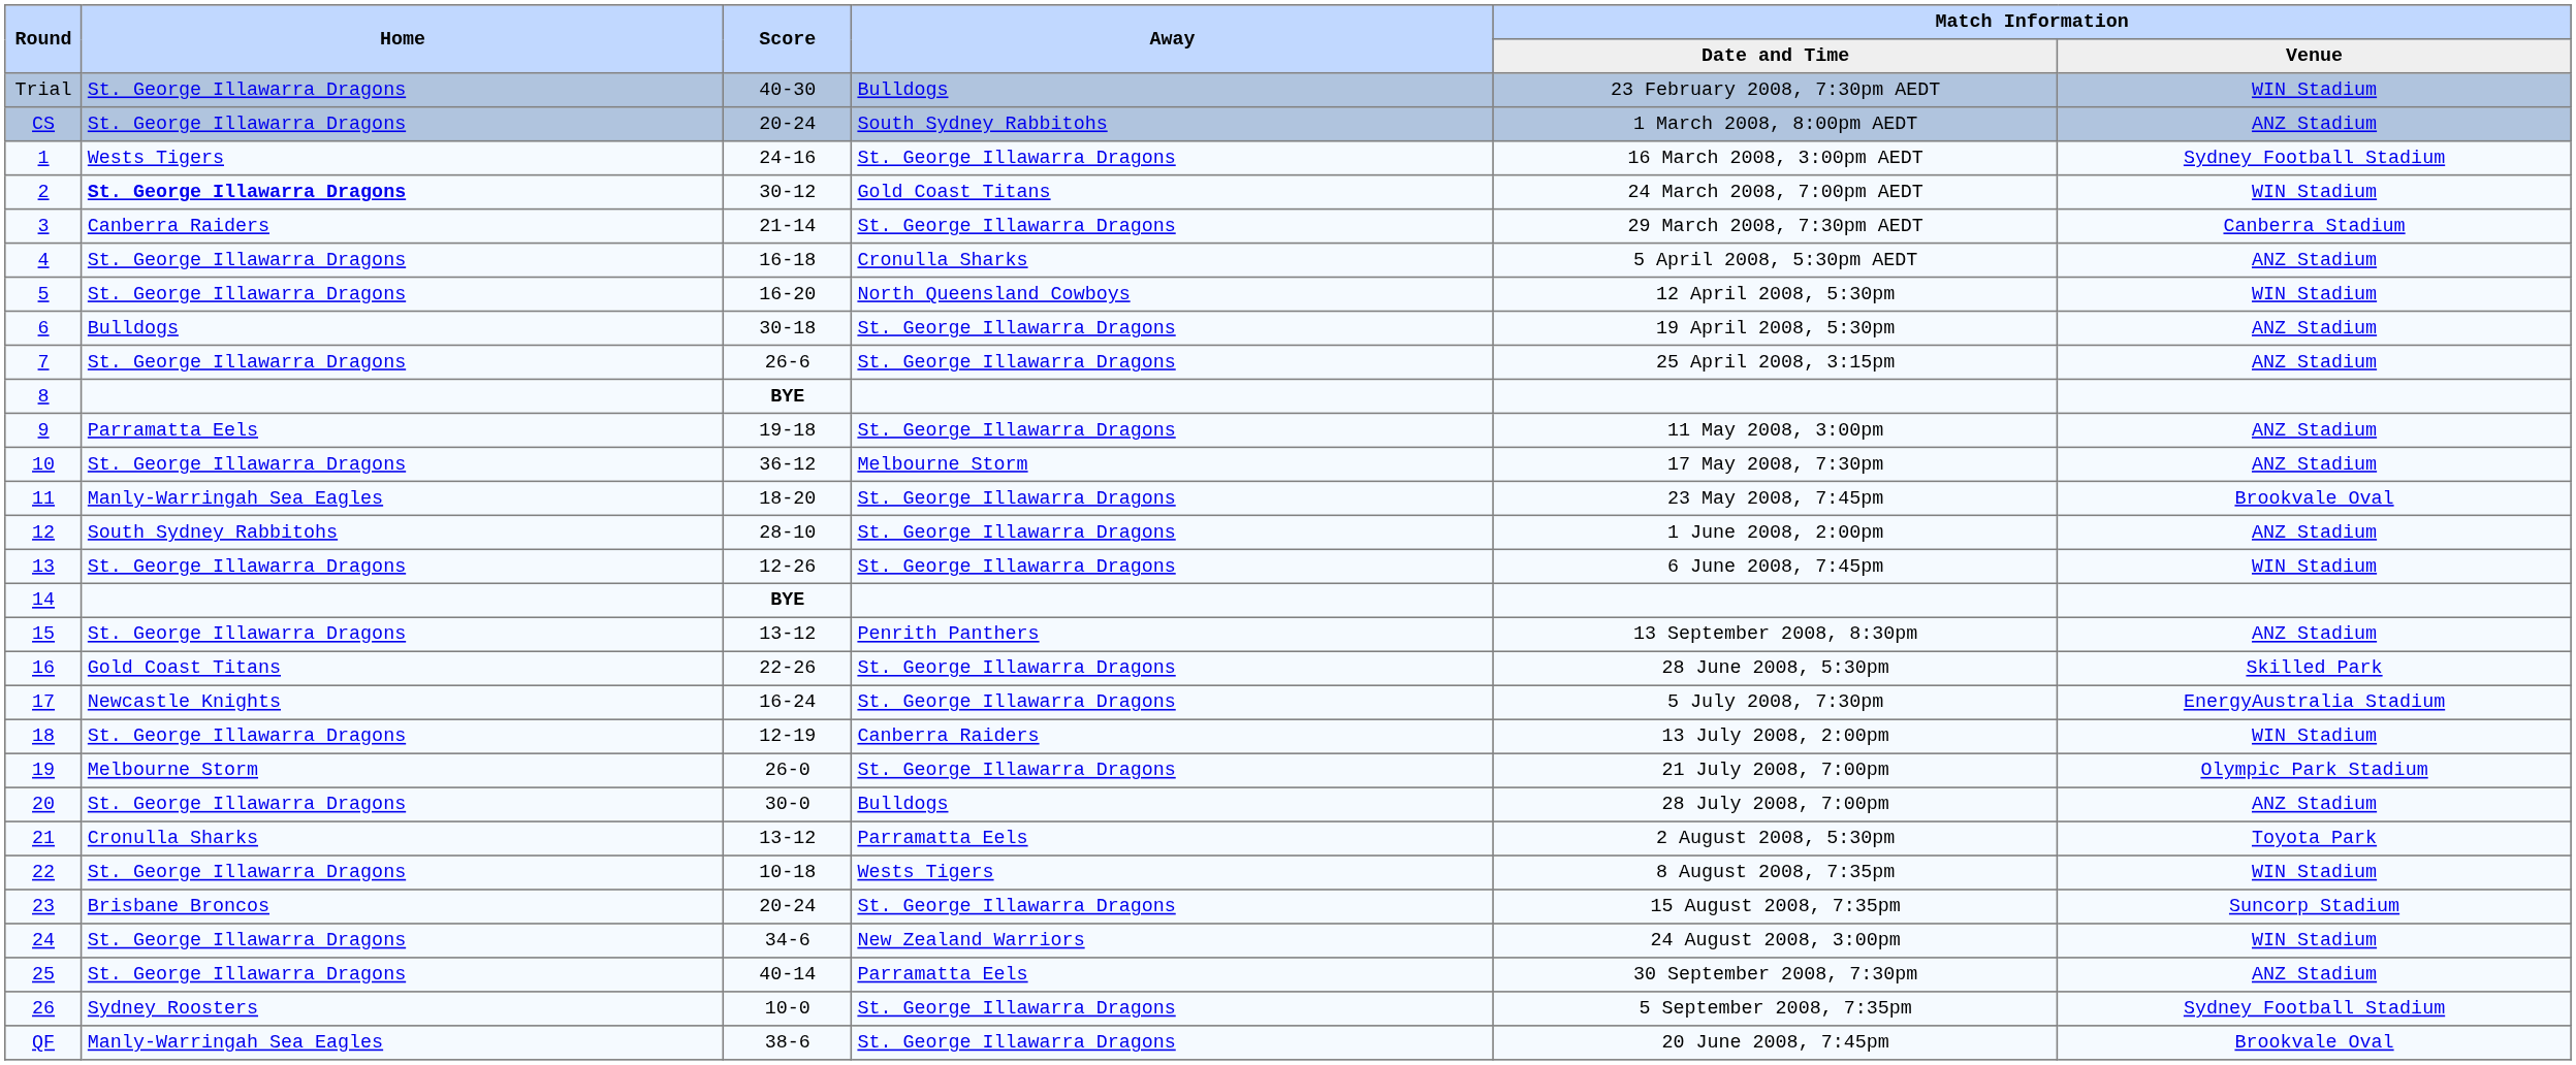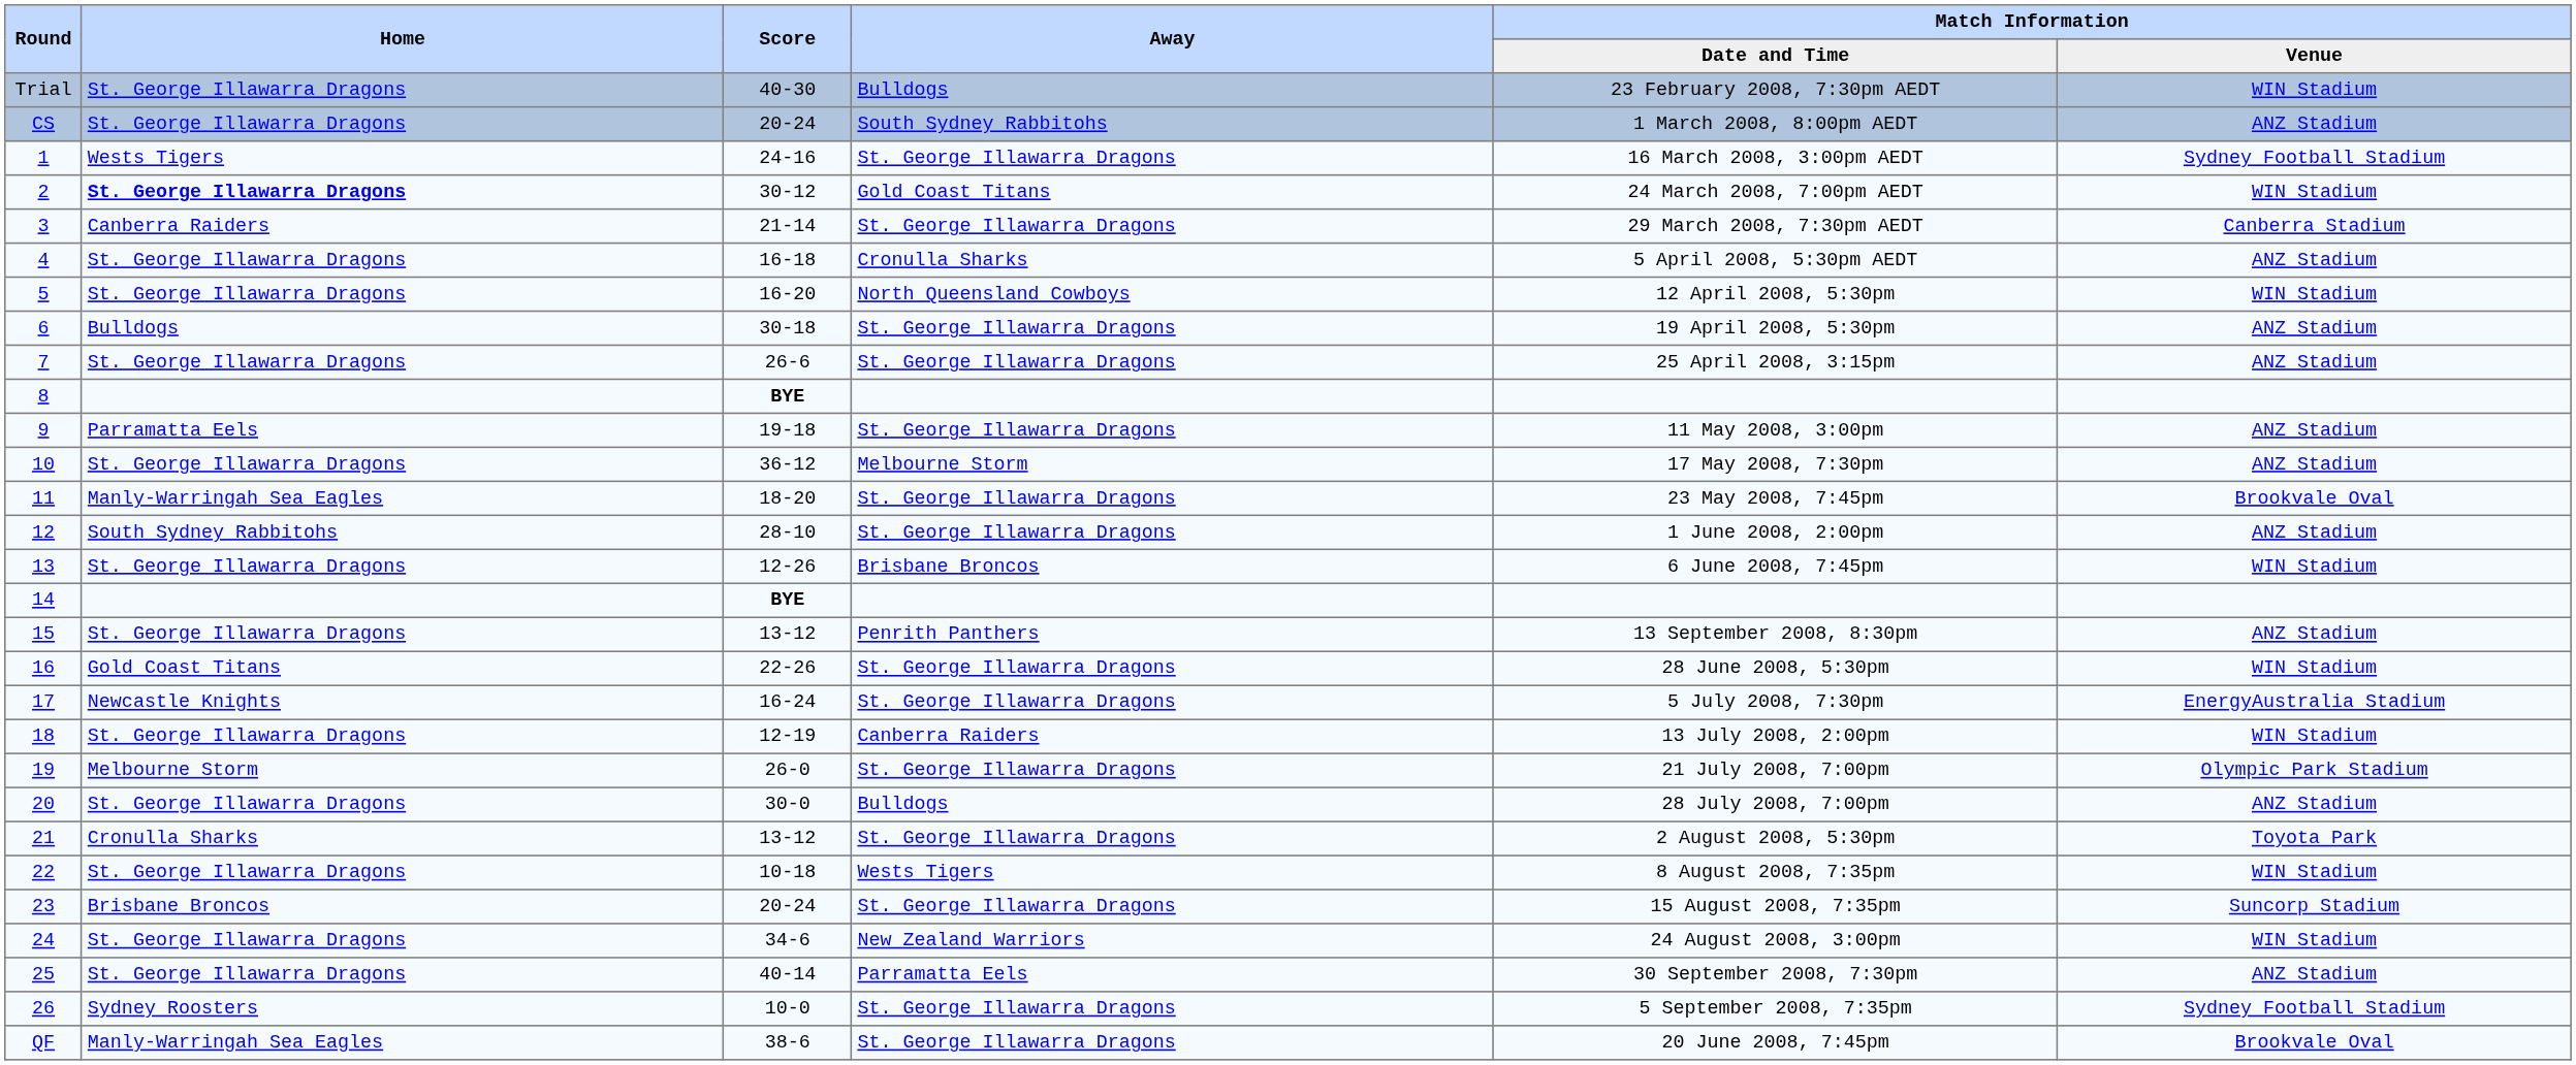 <table border=1 style="border-collapse:collapse; font-size:90%; text-align:center;" cellpadding=3 cellspacing=0 width=100%>
 <tr bgcolor=#C1D8FF>
 <th rowspan=2 width=3%>Round</th>
 <th rowspan=2 width=25%>Home</th>
 <th rowspan=2 width=5%>Score</th>
 <th rowspan=2 width=25%>Away</th>
 <th colspan=6>Match Information</th>
 </tr>
 <tr bgcolor=#EFEFEF>
 <th width=22%>Date and Time</th>
 <th width=22%>Venue</th>
 </tr>
 <tr bgcolor=#B0C4DE>
 <td>Trial</td>
 <td align=left> <a href='#'>St. George Illawarra Dragons</a></td>
 <td>40-30</td>
 <td align=left> <a href='#'>Bulldogs</a></td>
 <td>23 February 2008, 7:30pm AEDT</td>
 <td><a href='#'>WIN Stadium</a></td>
 </tr>
 <tr bgcolor=#B0C4DE>
 <td><a href='#'>CS</a></td>
 <td align=left> <a href='#'>St. George Illawarra Dragons</a></td>
 <td>20-24</td>
 <td align=left> <a href='#'>South Sydney Rabbitohs</a></td>
 <td>1 March 2008, 8:00pm AEDT</td>
 <td><a href='#'>ANZ Stadium</a></td>
 </tr>
 <tr bgcolor=#F5FAFF>
 <td><a href='#'>1</a></td>
 <td align=left> <a href='#'>Wests Tigers</a></td>
 <td>24-16</td>
 <td align=left> <a href='#'>St. George Illawarra Dragons</a></td>
 <td>16 March 2008, 3:00pm AEDT</td>
 <td><a href='#'>Sydney Football Stadium</a></td>
 </tr>
 <tr bgcolor=#F5FAFF>
 <td><a href='#'>2</a></td>
 <td align=left><strong> <a href='#'>St. George Illawarra Dragons</a></strong></td>
 <td>30-12</td>
 <td align=left> <a href='#'>Gold Coast Titans</a></td>
 <td>24 March 2008, 7:00pm AEDT</td>
 <td><a href='#'>WIN Stadium</a></td>
 </tr>
 <tr bgcolor=#F5FAFF>
 <td><a href='#'>3</a></td>
 <td align=left> <a href='#'>Canberra Raiders</a></td>
 <td>21-14</td>
 <td align=left> <a href='#'>St. George Illawarra Dragons</a></td>
 <td>29 March 2008, 7:30pm AEDT</td>
 <td><a href='#'>Canberra Stadium</a></td>
 </tr>
 <tr bgcolor=#F5FAFF>
 <td><a href='#'>4</a></td>
 <td align=left> <a href='#'>St. George Illawarra Dragons</a></td>
 <td>16-18</td>
 <td align=left> <a href='#'>Cronulla Sharks</a></td>
 <td>5 April 2008, 5:30pm AEDT</td>
 <td><a href='#'>ANZ Stadium</a></td>
 </tr>
 <tr bgcolor=#F5FAFF>
 <td><a href='#'>5</a></td>
 <td align=left> <a href='#'>St. George Illawarra Dragons</a></td>
 <td>16-20</td>
 <td align=left> <a href='#'>North Queensland Cowboys</a></td>
 <td>12 April 2008, 5:30pm</td>
 <td><a href='#'>WIN Stadium</a></td>
 </tr>
 <tr bgcolor=#F5FAFF>
 <td><a href='#'>6</a></td>
 <td align=left> <a href='#'>Bulldogs</a></td>
 <td>30-18</td>
 <td align=left> <a href='#'>St. George Illawarra Dragons</a></td>
 <td>19 April 2008, 5:30pm</td>
 <td><a href='#'>ANZ Stadium</a></td>
 </tr>
 <tr bgcolor=#F5FAFF>
 <td><a href='#'>7</a></td>
 <td align=left> <a href='#'>St. George Illawarra Dragons</a></td>
 <td>26-6</td>
 <td align=left> <a href='#'>St. George Illawarra Dragons</a></td>
 <td>25 April 2008, 3:15pm</td>
 <td><a href='#'>ANZ Stadium</a></td>
 </tr>
 <tr bgcolor=#F5FAFF>
 <td><a href='#'>8</a></td>
 <td align=left></td>
 <td><strong>BYE</strong></td>
 <td align=left></td>
 <td></td>
 <td></td>
 </tr>
 <tr bgcolor=#F5FAFF>
 <td><a href='#'>9</a></td>
 <td align=left> <a href='#'>Parramatta Eels</a></td>
 <td>19-18</td>
 <td align=left> <a href='#'>St. George Illawarra Dragons</a></td>
 <td>11 May 2008, 3:00pm</td>
 <td><a href='#'>ANZ Stadium</a></td>
 </tr>
 <tr bgcolor=#F5FAFF>
 <td><a href='#'>10</a></td>
 <td align=left> <a href='#'>St. George Illawarra Dragons</a></td>
 <td>36-12</td>
 <td align=left> <a href='#'>Melbourne Storm</a></td>
 <td>17 May 2008, 7:30pm</td>
 <td><a href='#'>ANZ Stadium</a></td>
 </tr>
 <tr bgcolor=#F5FAFF>
 <td><a href='#'>11</a></td>
 <td align=left> <a href='#'>Manly-Warringah Sea Eagles</a></td>
 <td>18-20</td>
 <td align=left> <a href='#'>St. George Illawarra Dragons</a></td>
 <td>23 May 2008, 7:45pm</td>
 <td><a href='#'>Brookvale Oval</a></td>
 </tr>
 <tr bgcolor=#F5FAFF>
 <td><a href='#'>12</a></td>
 <td align=left> <a href='#'>South Sydney Rabbitohs</a></td>
 <td>28-10</td>
 <td align=left> <a href='#'>St. George Illawarra Dragons</a></td>
 <td>1 June 2008, 2:00pm</td>
 <td><a href='#'>ANZ Stadium</a></td>
 </tr>
 <tr bgcolor=#F5FAFF>
 <td><a href='#'>13</a></td>
 <td align=left> <a href='#'>St. George Illawarra Dragons</a></td>
 <td>12-26</td>
-<td align=left> <a href='#'>St. George Illawarra Dragons</a></td>
+<td align=left> <a href='#'>Brisbane Broncos</a></td>
 <td>6 June 2008, 7:45pm</td>
 <td><a href='#'>WIN Stadium</a></td>
 </tr>
 <tr bgcolor=#F5FAFF>
 <td><a href='#'>14</a></td>
 <td align=left></td>
 <td><strong>BYE</strong></td>
 <td align=left></td>
 <td></td>
 <td></td>
 </tr>
 <tr bgcolor=#F5FAFF>
 <td><a href='#'>15</a></td>
 <td align=left> <a href='#'>St. George Illawarra Dragons</a></td>
 <td>13-12</td>
 <td align=left> <a href='#'>Penrith Panthers</a></td>
 <td>13 September 2008, 8:30pm</td>
 <td><a href='#'>ANZ Stadium</a></td>
 </tr>
 <tr bgcolor=#F5FAFF>
 <td><a href='#'>16</a></td>
 <td align=left> <a href='#'>Gold Coast Titans</a></td>
 <td>22-26</td>
 <td align=left> <a href='#'>St. George Illawarra Dragons</a></td>
 <td>28 June 2008, 5:30pm</td>
-<td><a href='#'>Skilled Park</a></td>
+<td><a href='#'>WIN Stadium</a></td>
 </tr>
 <tr bgcolor=#F5FAFF>
 <td><a href='#'>17</a></td>
 <td align=left> <a href='#'>Newcastle Knights</a></td>
 <td>16-24</td>
 <td align=left> <a href='#'>St. George Illawarra Dragons</a></td>
 <td>5 July 2008, 7:30pm</td>
 <td><a href='#'>EnergyAustralia Stadium</a></td>
 </tr>
 <tr bgcolor=#F5FAFF>
 <td><a href='#'>18</a></td>
 <td align=left> <a href='#'>St. George Illawarra Dragons</a></td>
 <td>12-19</td>
 <td align=left> <a href='#'>Canberra Raiders</a></td>
 <td>13 July 2008, 2:00pm</td>
 <td><a href='#'>WIN Stadium</a></td>
 </tr>
 <tr bgcolor=#F5FAFF>
 <td><a href='#'>19</a></td>
 <td align=left> <a href='#'>Melbourne Storm</a></td>
 <td>26-0</td>
 <td align=left> <a href='#'>St. George Illawarra Dragons</a></td>
 <td>21 July 2008, 7:00pm</td>
 <td><a href='#'>Olympic Park Stadium</a></td>
 </tr>
 <tr bgcolor=#F5FAFF>
 <td><a href='#'>20</a></td>
 <td align=left> <a href='#'>St. George Illawarra Dragons</a></td>
 <td>30-0</td>
 <td align=left> <a href='#'>Bulldogs</a></td>
 <td>28 July 2008, 7:00pm</td>
 <td><a href='#'>ANZ Stadium</a></td>
 </tr>
 <tr bgcolor=#F5FAFF>
 <td><a href='#'>21</a></td>
 <td align=left> <a href='#'>Cronulla Sharks</a></td>
 <td>13-12</td>
-<td align=left> <a href='#'>Parramatta Eels</a></td>
+<td align=left> <a href='#'>St. George Illawarra Dragons</a></td>
 <td>2 August 2008, 5:30pm</td>
 <td><a href='#'>Toyota Park</a></td>
 </tr>
 <tr bgcolor=#F5FAFF>
 <td><a href='#'>22</a></td>
 <td align=left> <a href='#'>St. George Illawarra Dragons</a></td>
 <td>10-18</td>
 <td align=left> <a href='#'>Wests Tigers</a></td>
 <td>8 August 2008, 7:35pm</td>
 <td><a href='#'>WIN Stadium</a></td>
 </tr>
 <tr bgcolor=#F5FAFF>
 <td><a href='#'>23</a></td>
 <td align=left> <a href='#'>Brisbane Broncos</a></td>
 <td>20-24</td>
 <td align=left> <a href='#'>St. George Illawarra Dragons</a></td>
 <td>15 August 2008, 7:35pm</td>
 <td><a href='#'>Suncorp Stadium</a></td>
 </tr>
 <tr bgcolor=#F5FAFF>
 <td><a href='#'>24</a></td>
 <td align=left> <a href='#'>St. George Illawarra Dragons</a></td>
 <td>34-6</td>
 <td align=left> <a href='#'>New Zealand Warriors</a></td>
 <td>24 August 2008, 3:00pm</td>
 <td><a href='#'>WIN Stadium</a></td>
 </tr>
 <tr bgcolor=#F5FAFF>
 <td><a href='#'>25</a></td>
 <td align=left> <a href='#'>St. George Illawarra Dragons</a></td>
 <td>40-14</td>
 <td align=left> <a href='#'>Parramatta Eels</a></td>
 <td>30 September 2008, 7:30pm</td>
 <td><a href='#'>ANZ Stadium</a></td>
 </tr>
 <tr bgcolor=#F5FAFF>
 <td><a href='#'>26</a></td>
 <td align=left> <a href='#'>Sydney Roosters</a></td>
 <td>10-0</td>
 <td align=left> <a href='#'>St. George Illawarra Dragons</a></td>
 <td>5 September 2008, 7:35pm</td>
 <td><a href='#'>Sydney Football Stadium</a></td>
 </tr>
 <tr bgcolor=#F5FAFF>
 <td><a href='#'>QF</a></td>
 <td align=left> <a href='#'>Manly-Warringah Sea Eagles</a></td>
 <td>38-6</td>
 <td align=left> <a href='#'>St. George Illawarra Dragons</a></td>
 <td>20 June 2008, 7:45pm</td>
 <td><a href='#'>Brookvale Oval</a></td>
 </tr>
 </table>
